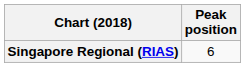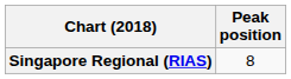 <table class="wikitable plainrowheaders" style="text-align:center">
 <tr>
 <th scope="col">Chart (2018)</th>
 <th scope="col">Peak<br>position</th>
 </tr>
 <tr>
 <th scope="row">Singapore Regional (<a href='#'>RIAS</a>)</th>
-<td>6</td>
+<td>8</td>
 </tr>
 </table>
